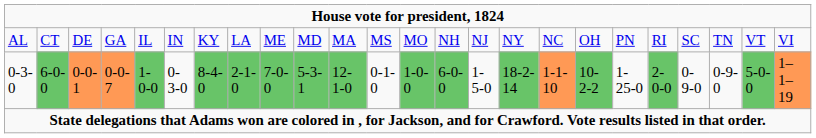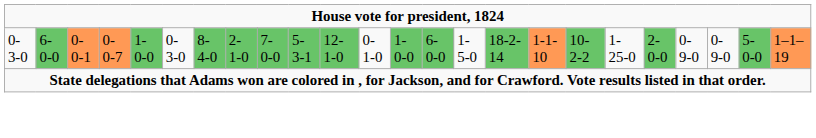 <table class="wikitable">
 <tr>
 <td align=center colspan=24><strong>House vote for president, 1824</strong></td>
-</tr>
-<tr>
-<td><a href='#'>AL</a></td>
-<td><a href='#'>CT</a></td>
-<td><a href='#'>DE</a></td>
-<td><a href='#'>GA</a></td>
-<td><a href='#'>IL</a></td>
-<td><a href='#'>IN</a></td>
-<td><a href='#'>KY</a></td>
-<td><a href='#'>LA</a></td>
-<td><a href='#'>ME</a></td>
-<td><a href='#'>MD</a></td>
-<td><a href='#'>MA</a></td>
-<td><a href='#'>MS</a></td>
-<td><a href='#'>MO</a></td>
-<td><a href='#'>NH</a></td>
-<td><a href='#'>NJ</a></td>
-<td><a href='#'>NY</a></td>
-<td><a href='#'>NC</a></td>
-<td><a href='#'>OH</a></td>
-<td><a href='#'>PN</a></td>
-<td><a href='#'>RI</a></td>
-<td><a href='#'>SC</a></td>
-<td><a href='#'>TN</a></td>
-<td><a href='#'>VT</a></td>
-<td><a href='#'>VI</a></td>
 </tr>
 <tr>
 <td>0-3-0</td>
 <td style="background-color:#68C468">6-0-0</td>
 <td style="background-color:#FF9955">0-0-1</td>
 <td style="background-color:#FF9955">0-0-7</td>
 <td style="background-color:#68C468">1-0-0</td>
 <td>0-3-0</td>
 <td style="background-color:#68C468">8-4-0</td>
 <td style="background-color:#68C468">2-1-0</td>
 <td style="background-color:#68C468">7-0-0</td>
 <td style="background-color:#68C468">5-3-1</td>
 <td style="background-color:#68C468">12-1-0</td>
 <td>0-1-0</td>
 <td style="background-color:#68C468">1-0-0</td>
 <td style="background-color:#68C468">6-0-0</td>
 <td>1-5-0</td>
 <td style="background-color:#68C468">18-2-14</td>
 <td style="background-color:#FF9955">1-1-10</td>
 <td style="background-color:#68C468">10-2-2</td>
 <td>1-25-0</td>
 <td style="background-color:#68C468">2-0-0</td>
 <td>0-9-0</td>
 <td>0-9-0</td>
 <td style="background-color:#68C468">5-0-0</td>
 <td style="background-color:#FF9955">1–1–19</td>
 </tr>
 <tr>
 <td align=center colspan=24><strong>State delegations that Adams won are colored in ,  for Jackson, and  for Crawford. Vote results listed in that order.</strong></td>
 </tr>
 </table>
